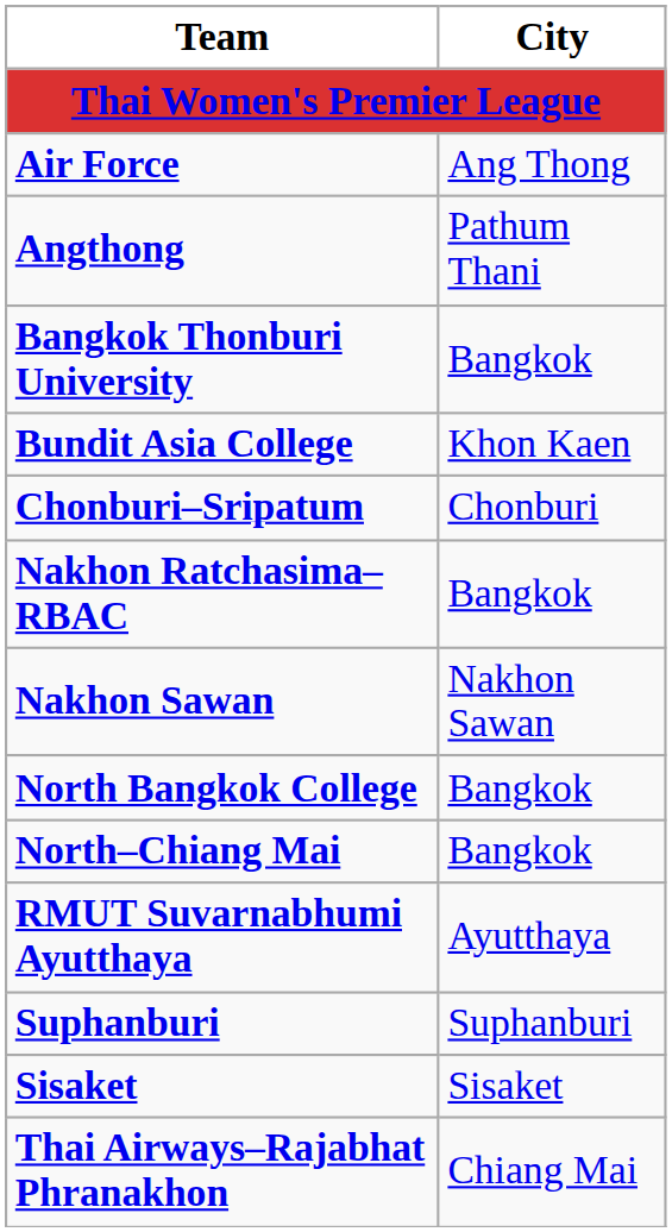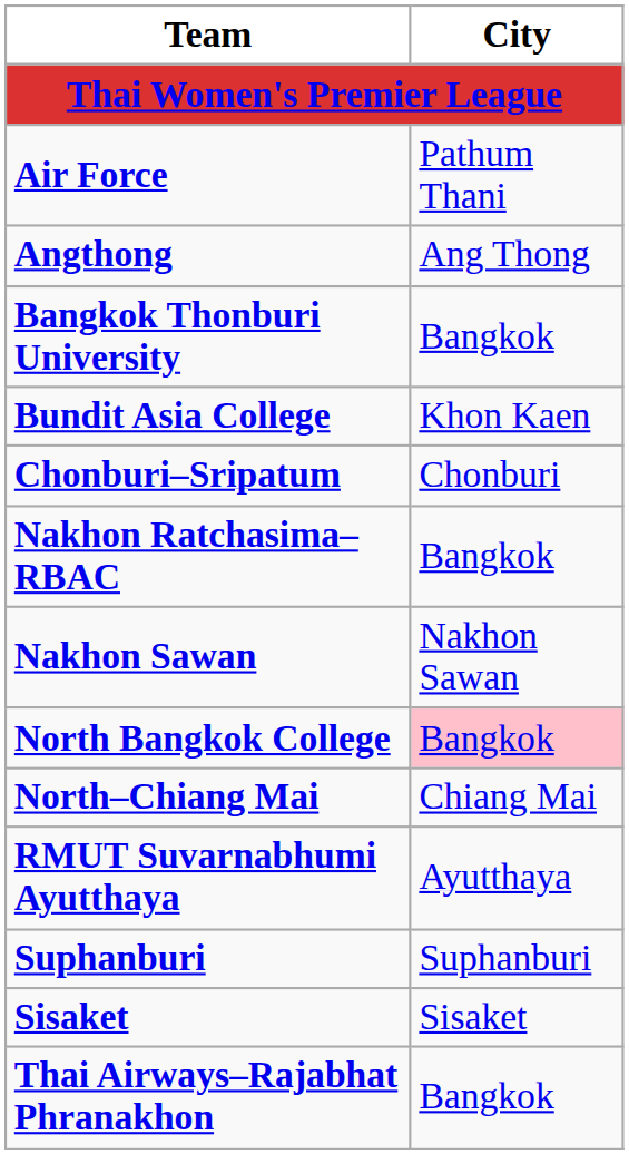 <table class="wikitable collapsible autocollapse" style="text-align:left; width:30%;">
 <tr>
 <th style="background:white">Team</th>
 <th style="background:white">City</th>
 </tr>
 <tr>
 <th style="background:#DB3131;" colspan="6"><a href='#'><span>Thai Women's Premier League</span></a></th>
 </tr>
 <tr>
 <td><strong><a href='#'>Air Force</a></strong></td>
-<td><a href='#'>Ang Thong</a></td>
+<td><a href='#'>Pathum Thani</a></td>
 </tr>
 <tr>
 <td><strong><a href='#'>Angthong</a></strong></td>
-<td><a href='#'>Pathum Thani</a></td>
+<td><a href='#'>Ang Thong</a></td>
 </tr>
 <tr>
 <td><strong><a href='#'>Bangkok Thonburi University</a></strong></td>
 <td><a href='#'>Bangkok</a></td>
 </tr>
 <tr>
 <td><strong><a href='#'>Bundit Asia College</a></strong></td>
 <td><a href='#'>Khon Kaen</a></td>
 </tr>
 <tr>
 <td><strong><a href='#'>Chonburi–Sripatum</a></strong></td>
 <td><a href='#'>Chonburi</a></td>
 </tr>
 <tr>
 <td><strong><a href='#'>Nakhon Ratchasima–RBAC</a></strong></td>
 <td><a href='#'>Bangkok</a></td>
 </tr>
 <tr>
 <td><strong><a href='#'>Nakhon Sawan</a></strong></td>
 <td><a href='#'>Nakhon Sawan</a></td>
 </tr>
 <tr>
 <td><strong><a href='#'>North Bangkok College</a></strong></td>
-<td><a href='#'>Bangkok</a></td>
+<td style="background: pink;"><a href='#'>Bangkok</a></td>
 </tr>
 <tr>
 <td><strong><a href='#'>North–Chiang Mai</a></strong></td>
-<td><a href='#'>Bangkok</a></td>
+<td><a href='#'>Chiang Mai</a></td>
 </tr>
 <tr>
 <td><strong><a href='#'>RMUT Suvarnabhumi Ayutthaya</a></strong></td>
 <td><a href='#'>Ayutthaya</a></td>
 </tr>
 <tr>
 <td><strong><a href='#'>Suphanburi</a></strong></td>
 <td><a href='#'>Suphanburi</a></td>
 </tr>
 <tr>
 <td><strong><a href='#'>Sisaket</a></strong></td>
 <td><a href='#'>Sisaket</a></td>
 </tr>
 <tr>
 <td><strong><a href='#'>Thai Airways–Rajabhat Phranakhon</a></strong></td>
-<td><a href='#'>Chiang Mai</a></td>
+<td><a href='#'>Bangkok</a></td>
 </tr>
 <tr>
 </tr>
 </table>
